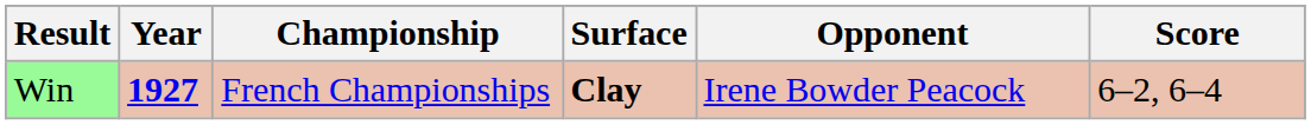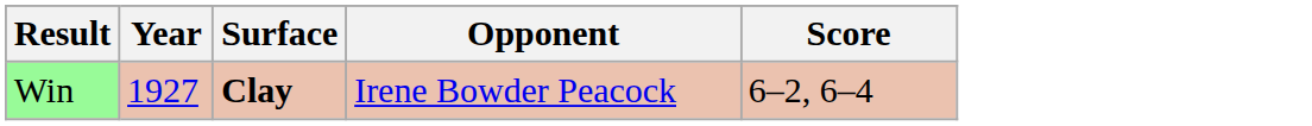 <table class="sortable wikitable">
 <tr>
 <th style="width:40px">Result</th>
 <th style="width:35px">Year</th>
-<th style="width:150px">Championship</th>
 <th style="width:50px">Surface</th>
 <th style="width:170px">Opponent</th>
 <th style="width:90px" class="unsortable">Score</th>
 </tr>
 <tr style="background:#ebc2af;">
 <td style="background:#98fb98;">Win</td>
-<td><strong><a href='#'>1927</a></strong></td>
-<td><a href='#'>French Championships</a></td>
+<td><a href='#'>1927</a></td>
 <td><strong>Clay</strong></td>
 <td> <a href='#'>Irene Bowder Peacock</a></td>
 <td>6–2, 6–4</td>
 </tr>
 </table>
